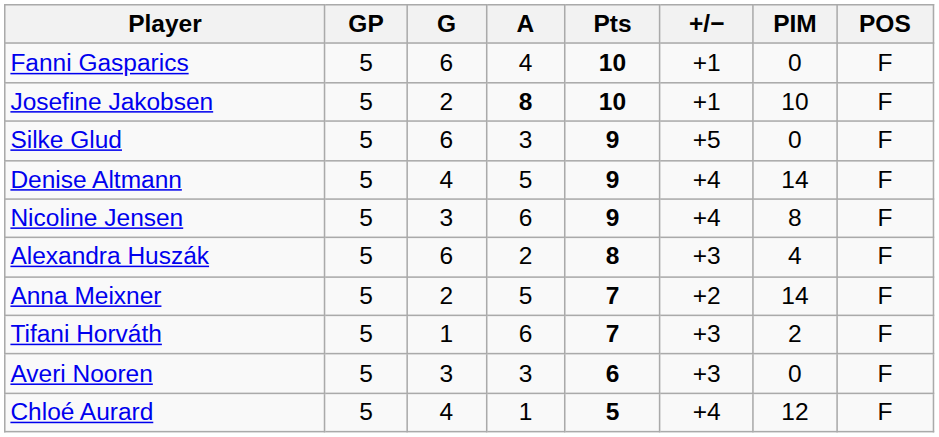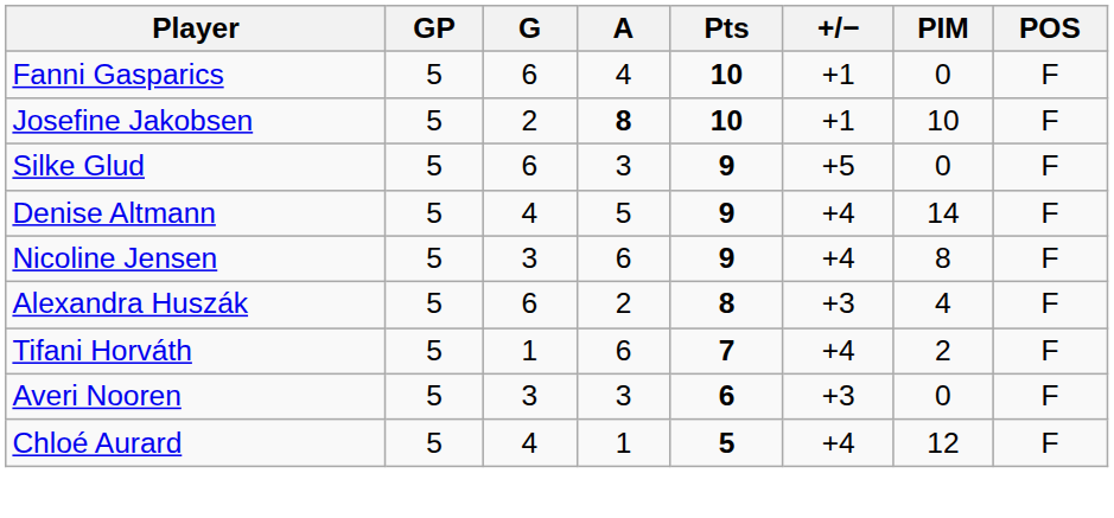 <table class="wikitable sortable" style="text-align:center;">
 <tr>
 <th style="width:225px;">Player</th>
 <th style="width:50px;">GP</th>
 <th style="width:50px;">G</th>
 <th style="width:50px;">A</th>
 <th style="width:60px;">Pts</th>
 <th style="width:60px;">+/−</th>
 <th style="width:50px;">PIM</th>
 <th style="width:60px;">POS</th>
 </tr>
 <tr>
 <td style="text-align:left;"> <a href='#'>Fanni Gasparics</a></td>
 <td>5</td>
 <td>6</td>
 <td>4</td>
 <td><strong>10</strong></td>
 <td>+1</td>
 <td>0</td>
 <td>F</td>
 </tr>
 <tr>
 <td style="text-align:left;"> <a href='#'>Josefine Jakobsen</a></td>
 <td>5</td>
 <td>2</td>
 <td><strong>8</strong></td>
 <td><strong>10</strong></td>
 <td>+1</td>
 <td>10</td>
 <td>F</td>
 </tr>
 <tr>
 <td style="text-align:left;"> <a href='#'>Silke Glud</a></td>
 <td>5</td>
 <td>6</td>
 <td>3</td>
 <td><strong>9</strong></td>
 <td>+5</td>
 <td>0</td>
 <td>F</td>
 </tr>
 <tr>
 <td style="text-align:left;"> <a href='#'>Denise Altmann</a></td>
 <td>5</td>
 <td>4</td>
 <td>5</td>
 <td><strong>9</strong></td>
 <td>+4</td>
 <td>14</td>
 <td>F</td>
 </tr>
 <tr>
 <td style="text-align:left;"> <a href='#'>Nicoline Jensen</a></td>
 <td>5</td>
 <td>3</td>
 <td>6</td>
 <td><strong>9</strong></td>
 <td>+4</td>
 <td>8</td>
 <td>F</td>
 </tr>
 <tr>
 <td style="text-align:left;"> <a href='#'>Alexandra Huszák</a></td>
 <td>5</td>
 <td>6</td>
 <td>2</td>
 <td><strong>8</strong></td>
 <td>+3</td>
 <td>4</td>
 <td>F</td>
 </tr>
 <tr>
-<td style="text-align:left;"> <a href='#'>Anna Meixner</a></td>
-<td>5</td>
-<td>2</td>
-<td>5</td>
-<td><strong>7</strong></td>
-<td>+2</td>
-<td>14</td>
-<td>F</td>
-</tr>
-<tr>
 <td style="text-align:left;"> <a href='#'>Tifani Horváth</a></td>
 <td>5</td>
 <td>1</td>
 <td>6</td>
 <td><strong>7</strong></td>
-<td>+3</td>
+<td>+4</td>
 <td>2</td>
 <td>F</td>
 </tr>
 <tr>
 <td style="text-align:left;"> <a href='#'>Averi Nooren</a></td>
 <td>5</td>
 <td>3</td>
 <td>3</td>
 <td><strong>6</strong></td>
 <td>+3</td>
 <td>0</td>
 <td>F</td>
 </tr>
 <tr>
 <td style="text-align:left;"> <a href='#'>Chloé Aurard</a></td>
 <td>5</td>
 <td>4</td>
 <td>1</td>
 <td><strong>5</strong></td>
 <td>+4</td>
 <td>12</td>
 <td>F</td>
 </tr>
 </table>
